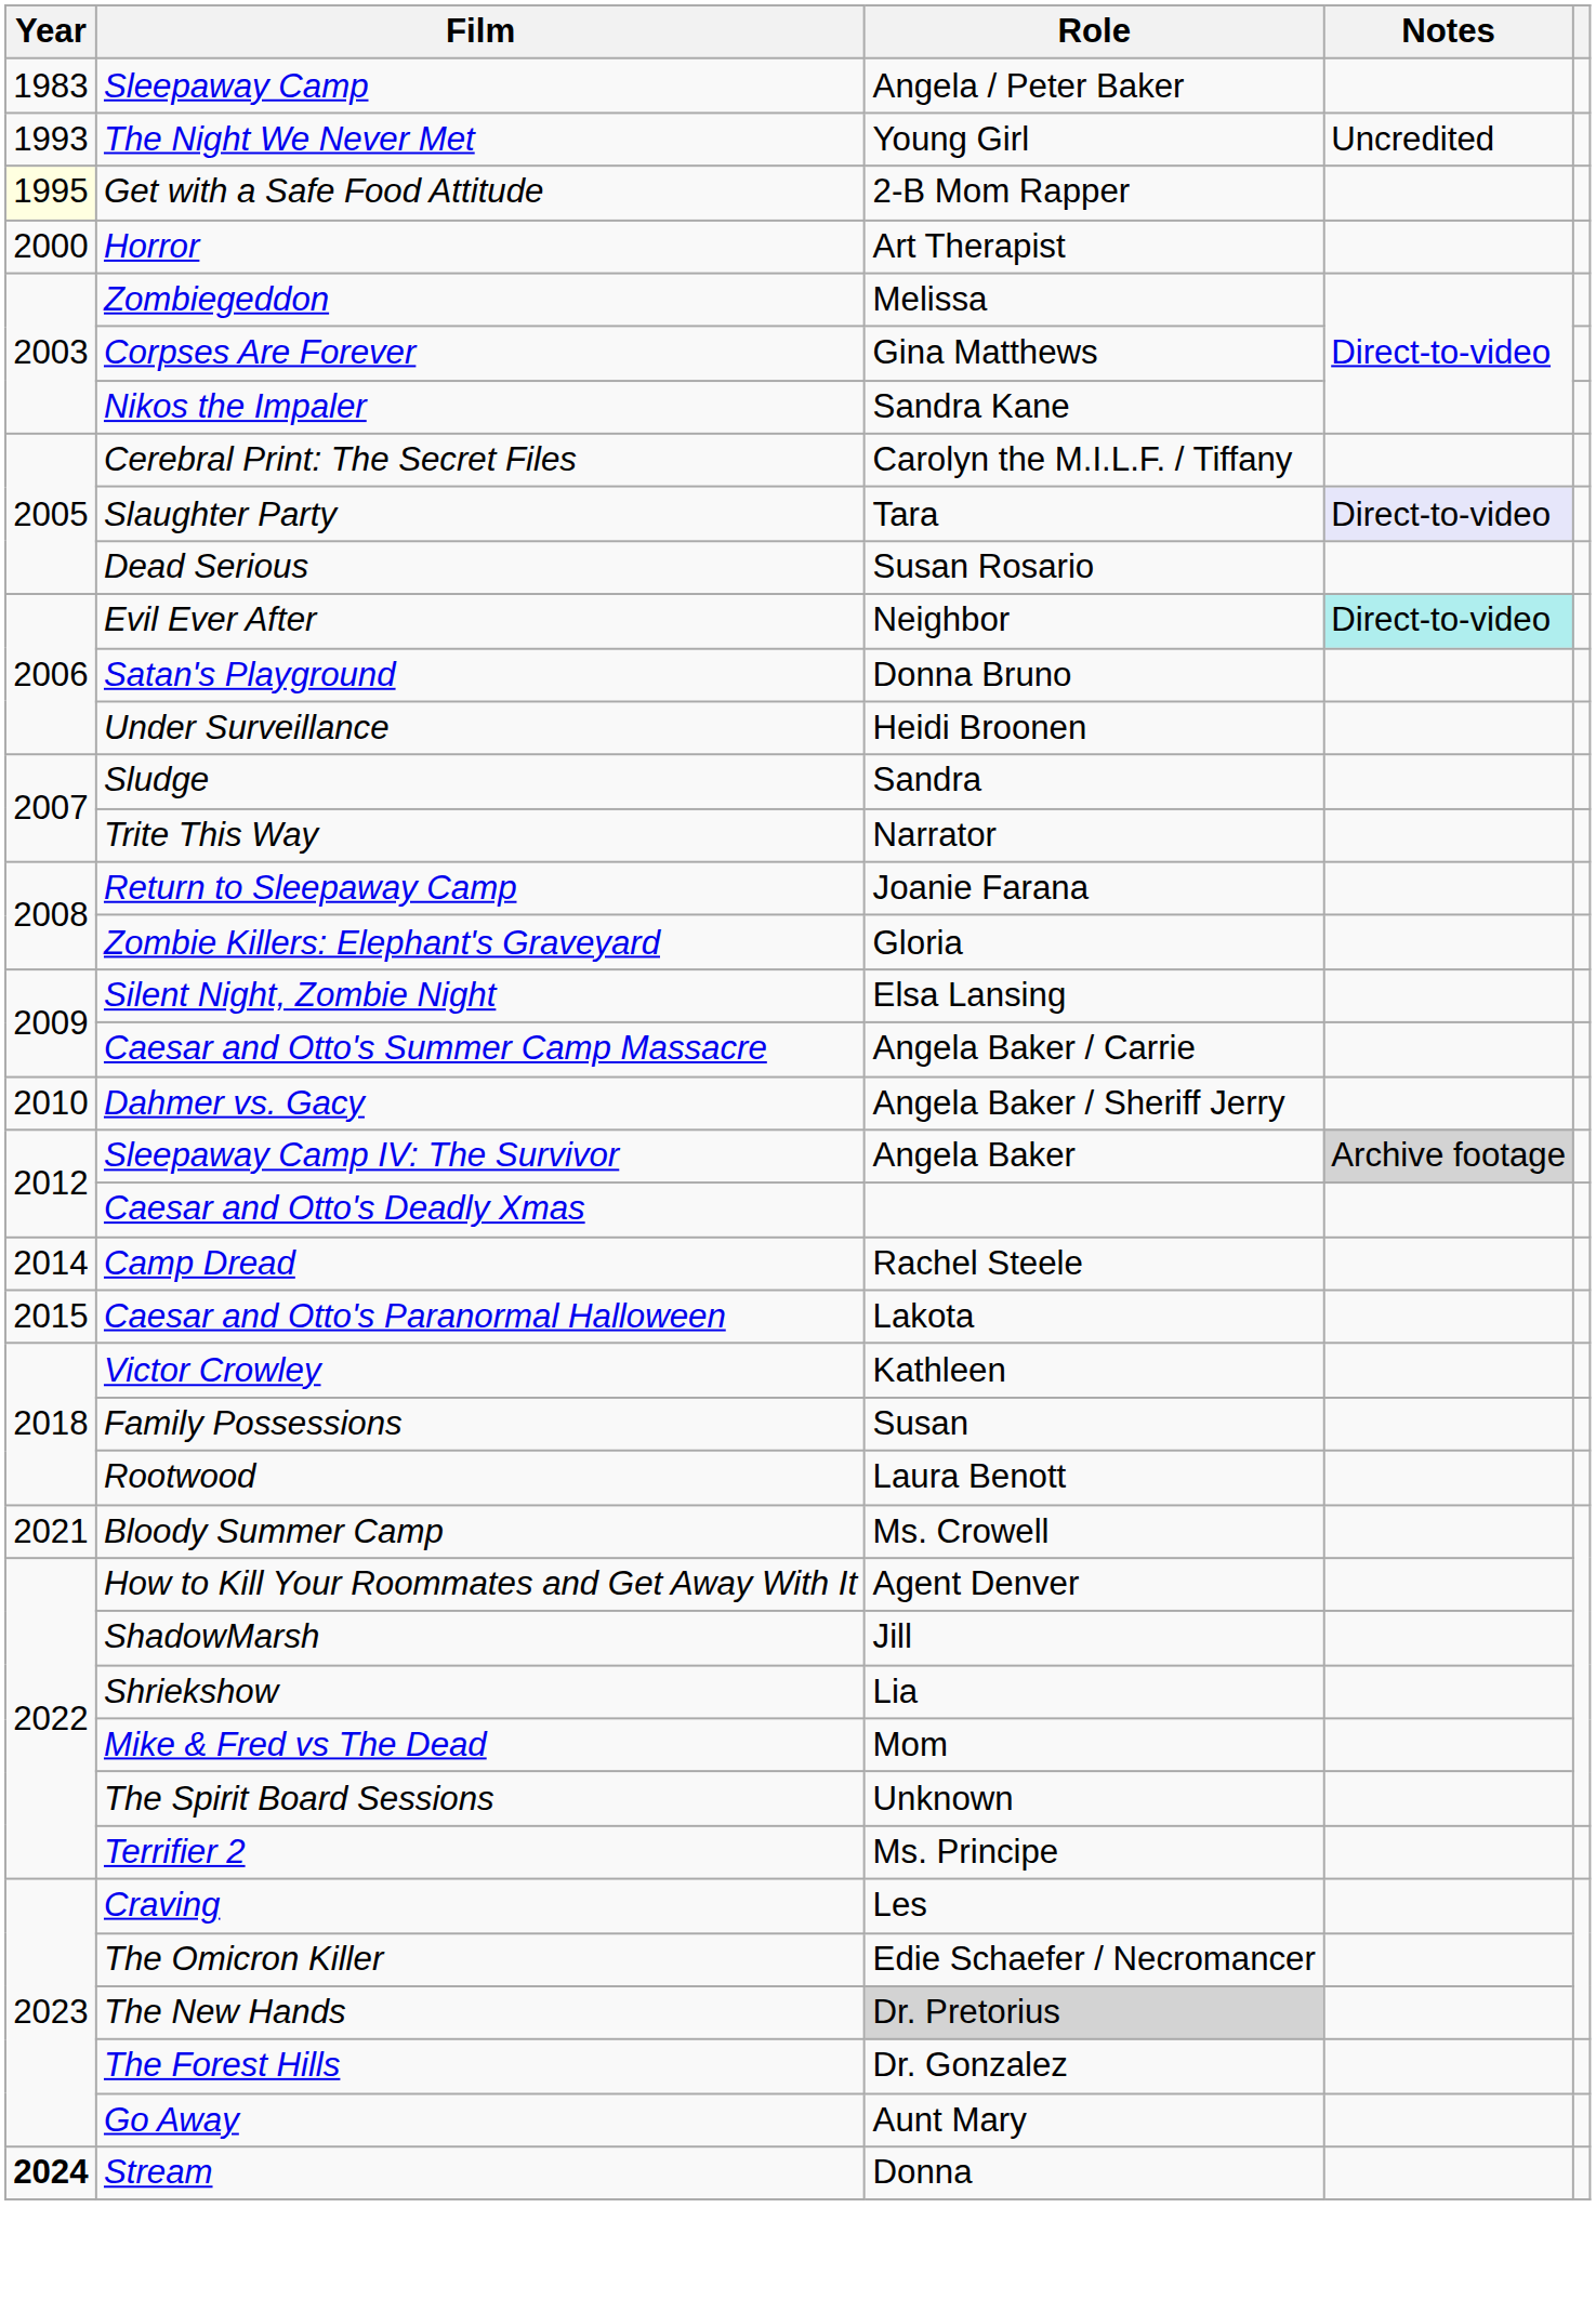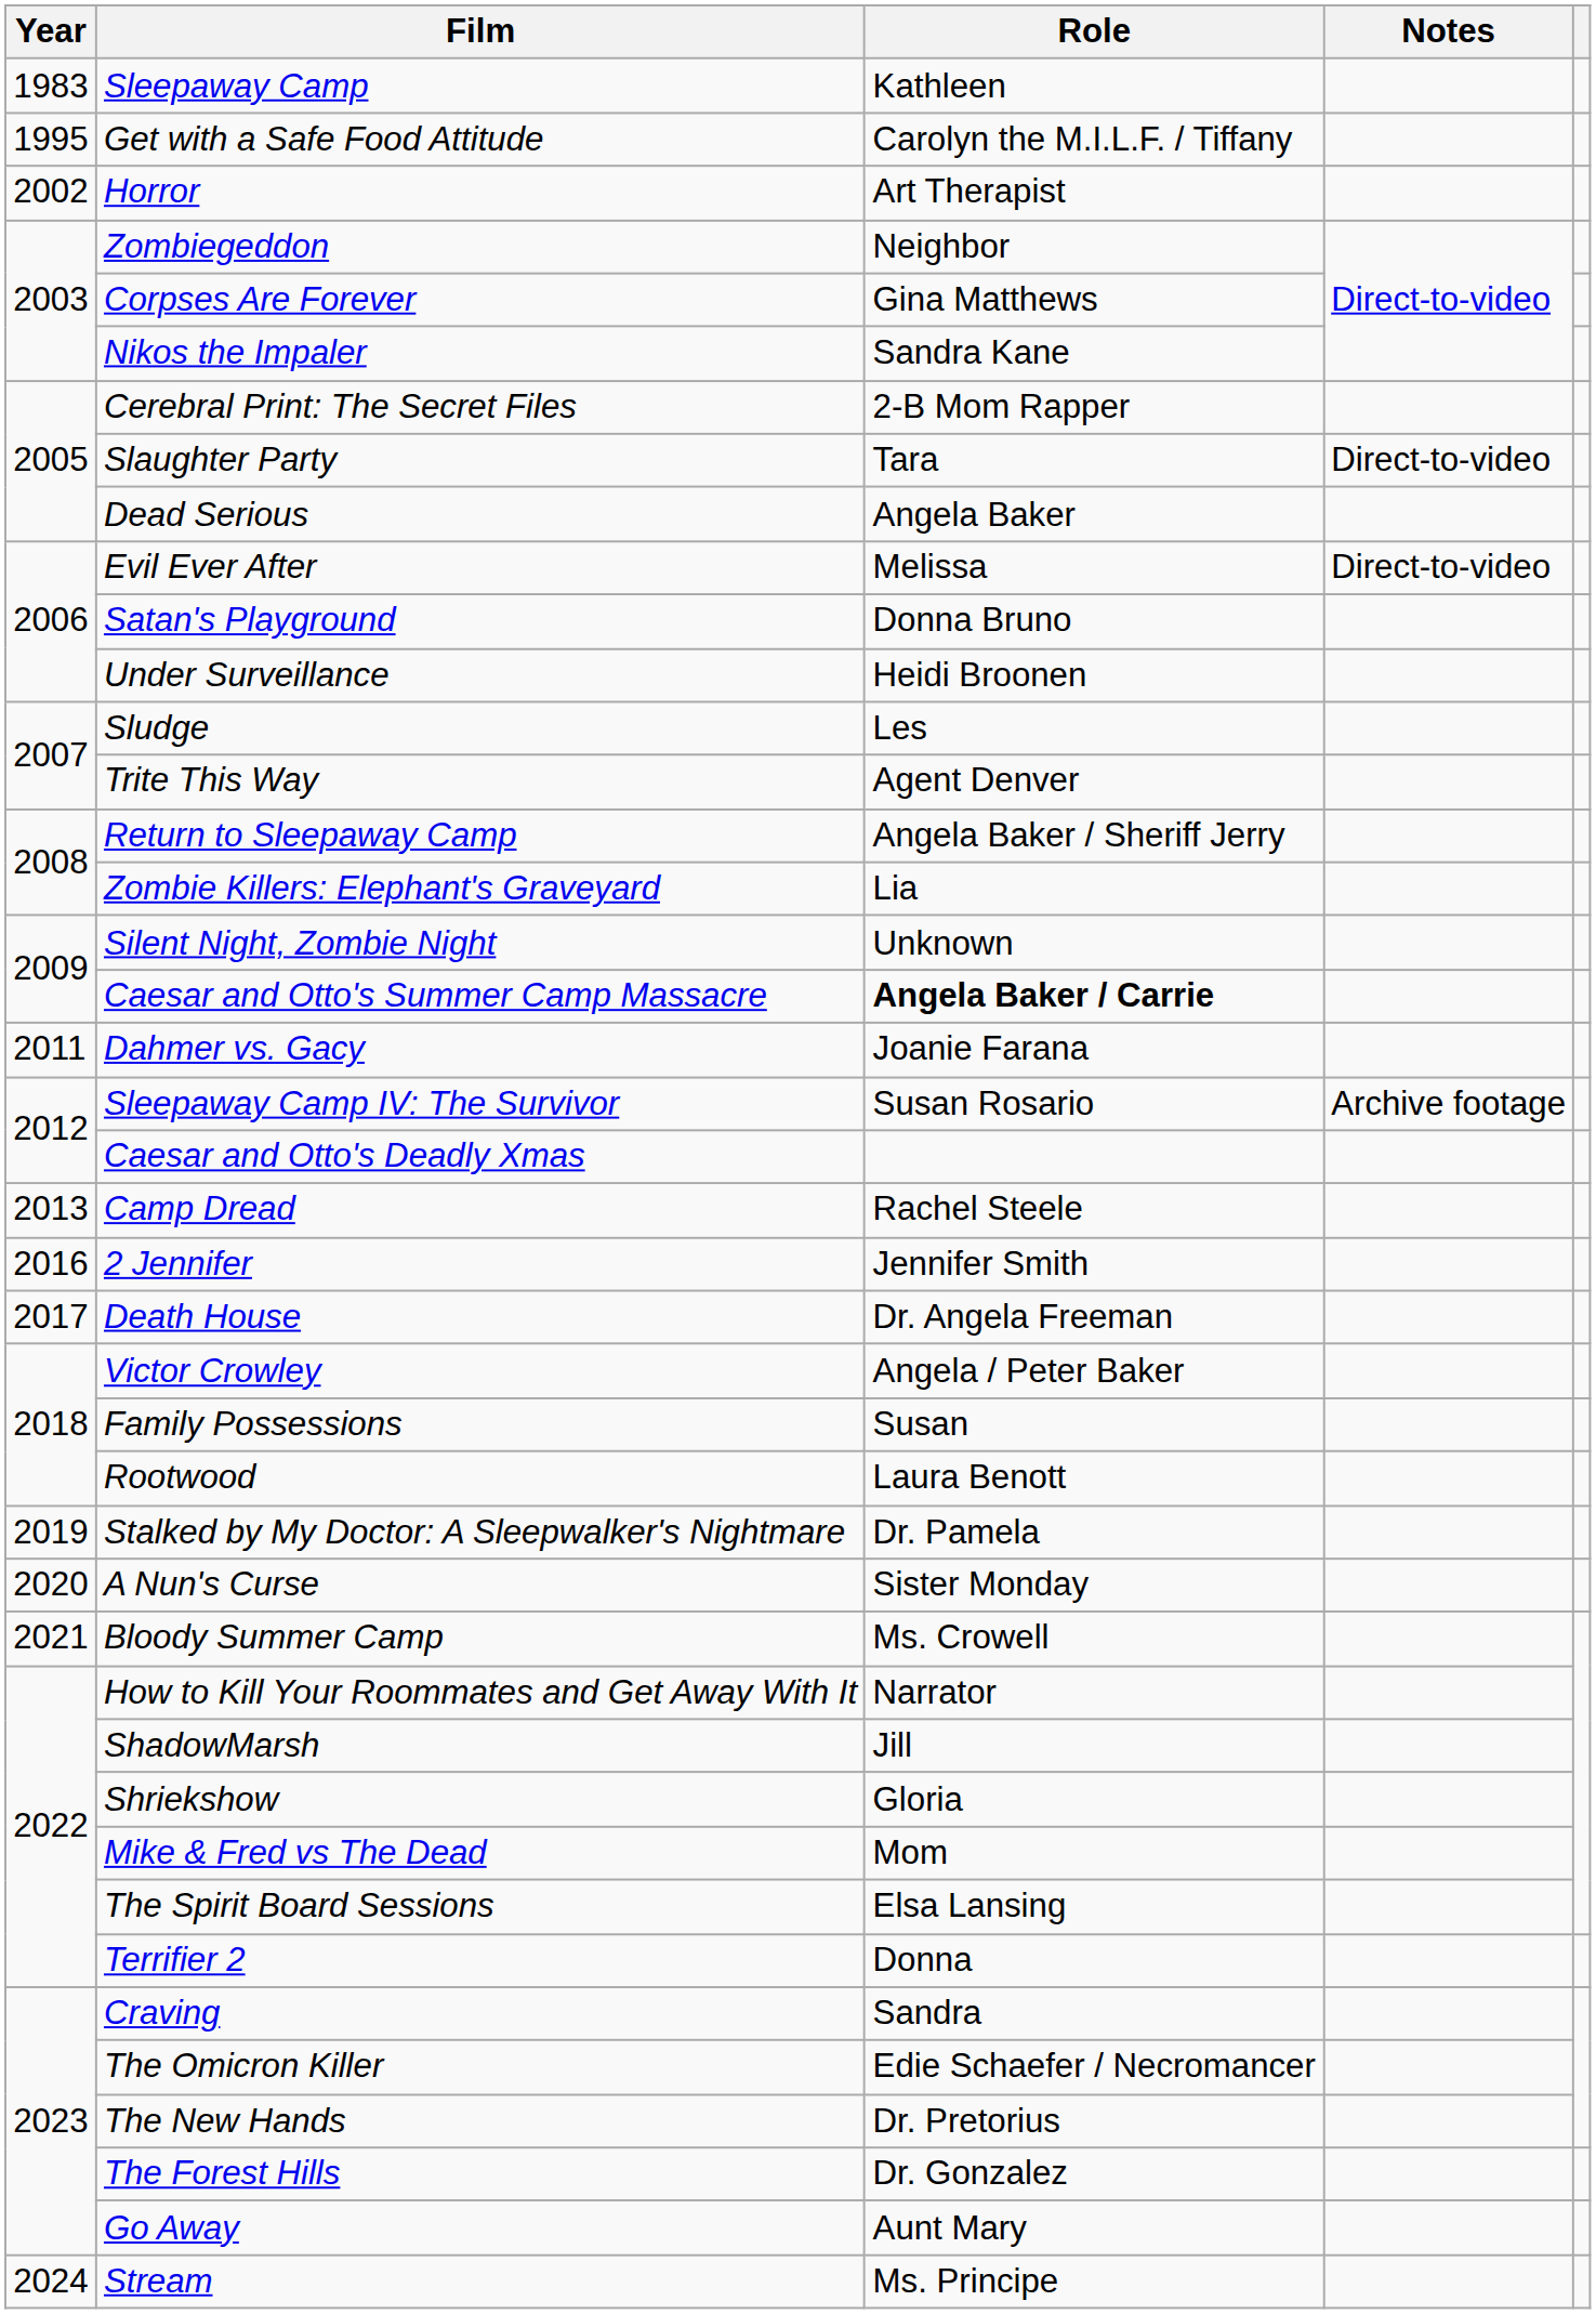 <table class="wikitable">
 <tr>
 <th>Year</th>
 <th>Film</th>
 <th>Role</th>
 <th>Notes</th>
 <th class=unsortable></th>
 </tr>
 <tr>
 <td>1983</td>
 <td><em><a href='#'>Sleepaway Camp</a></em></td>
-<td>Angela / Peter Baker</td>
+<td>Kathleen</td>
 <td></td>
 <td></td>
 </tr>
 <tr>
-<td>1993</td>
-<td><em><a href='#'>The Night We Never Met</a></em></td>
-<td>Young Girl</td>
-<td>Uncredited</td>
-<td></td>
-</tr>
-<tr>
-<td style="background: lightyellow;">1995</td>
+<td>1995</td>
 <td><em>Get with a Safe Food Attitude</em></td>
-<td>2-B Mom Rapper</td>
+<td>Carolyn the M.I.L.F. / Tiffany</td>
 <td></td>
 <td></td>
 </tr>
 <tr>
-<td>2000</td>
+<td>2002</td>
 <td><em><a href='#'>Horror</a></em></td>
 <td>Art Therapist</td>
 <td></td>
 <td></td>
 </tr>
 <tr>
 <td rowspan=3>2003</td>
 <td><em><a href='#'>Zombiegeddon</a></em></td>
-<td>Melissa</td>
+<td>Neighbor</td>
 <td rowspan=3><a href='#'>Direct-to-video</a></td>
 <td></td>
 </tr>
 <tr>
 <td><em><a href='#'>Corpses Are Forever</a></em></td>
 <td>Gina Matthews</td>
 <td></td>
 </tr>
 <tr>
 <td><em><a href='#'>Nikos the Impaler</a></em></td>
 <td>Sandra Kane</td>
 <td></td>
 </tr>
 <tr>
 <td rowspan=3>2005</td>
 <td><em>Cerebral Print: The Secret Files</em></td>
-<td>Carolyn the M.I.L.F. / Tiffany</td>
+<td>2-B Mom Rapper</td>
 <td></td>
 <td></td>
 </tr>
 <tr>
 <td><em>Slaughter Party</em></td>
 <td>Tara</td>
-<td style="background: lavender;">Direct-to-video</td>
+<td>Direct-to-video</td>
 <td></td>
 </tr>
 <tr>
 <td><em>Dead Serious</em></td>
-<td>Susan Rosario</td>
+<td>Angela Baker</td>
 <td></td>
 <td></td>
 </tr>
 <tr>
 <td rowspan=3>2006</td>
 <td><em>Evil Ever After</em></td>
-<td>Neighbor</td>
-<td style="background: paleturquoise;">Direct-to-video</td>
+<td>Melissa</td>
+<td>Direct-to-video</td>
 <td></td>
 </tr>
 <tr>
 <td><em><a href='#'>Satan's Playground</a></em></td>
 <td>Donna Bruno</td>
 <td></td>
 <td></td>
 </tr>
 <tr>
 <td><em>Under Surveillance</em></td>
 <td>Heidi Broonen</td>
 <td></td>
 <td></td>
 </tr>
 <tr>
 <td rowspan=2>2007</td>
 <td><em>Sludge</em></td>
-<td>Sandra</td>
+<td>Les</td>
 <td></td>
 <td></td>
 </tr>
 <tr>
 <td><em>Trite This Way</em></td>
-<td>Narrator</td>
+<td>Agent Denver</td>
 <td></td>
 <td></td>
 </tr>
 <tr>
 <td rowspan=2>2008</td>
 <td><em><a href='#'>Return to Sleepaway Camp</a></em></td>
-<td>Joanie Farana</td>
+<td>Angela Baker / Sheriff Jerry</td>
 <td></td>
 <td></td>
 </tr>
 <tr>
 <td><em><a href='#'>Zombie Killers: Elephant's Graveyard</a></em></td>
-<td>Gloria</td>
+<td>Lia</td>
 <td></td>
 <td></td>
 </tr>
 <tr>
 <td rowspan=2>2009</td>
 <td><em><a href='#'>Silent Night, Zombie Night</a></em></td>
-<td>Elsa Lansing</td>
+<td>Unknown</td>
 <td></td>
 <td></td>
 </tr>
 <tr>
 <td><em><a href='#'>Caesar and Otto's Summer Camp Massacre</a></em></td>
-<td>Angela Baker / Carrie</td>
+<td><strong>Angela Baker / Carrie</strong></td>
 <td></td>
 <td></td>
 </tr>
 <tr>
-<td>2010</td>
+<td>2011</td>
 <td><em><a href='#'>Dahmer vs. Gacy</a></em></td>
-<td>Angela Baker / Sheriff Jerry</td>
+<td>Joanie Farana</td>
 <td></td>
 <td></td>
 </tr>
 <tr>
 <td rowspan="2">2012</td>
 <td><em><a href='#'>Sleepaway Camp IV: The Survivor</a></em></td>
-<td>Angela Baker</td>
-<td style="background: lightgrey;">Archive footage</td>
+<td>Susan Rosario</td>
+<td>Archive footage</td>
 <td></td>
 </tr>
 <tr>
 <td><em><a href='#'>Caesar and Otto's Deadly Xmas</a></em></td>
 <td></td>
 <td></td>
 <td></td>
 </tr>
 <tr>
-<td>2014</td>
+<td>2013</td>
 <td><em><a href='#'>Camp Dread</a></em></td>
 <td>Rachel Steele</td>
 <td></td>
 <td></td>
 </tr>
 <tr>
-<td>2015</td>
-<td><em><a href='#'>Caesar and Otto's Paranormal Halloween</a></em></td>
-<td>Lakota</td>
+<td>2016</td>
+<td><em><a href='#'>2 Jennifer</a></em></td>
+<td>Jennifer Smith</td>
+<td></td>
+<td></td>
+</tr>
+<tr>
+<td>2017</td>
+<td><em><a href='#'>Death House</a></em></td>
+<td>Dr. Angela Freeman</td>
 <td></td>
 <td></td>
 </tr>
 <tr>
 <td rowspan=3>2018</td>
 <td><em><a href='#'>Victor Crowley</a></em></td>
-<td>Kathleen</td>
+<td>Angela / Peter Baker</td>
 <td></td>
 <td></td>
 </tr>
 <tr>
 <td><em>Family Possessions</em></td>
 <td>Susan</td>
 <td></td>
 <td></td>
 </tr>
 <tr>
 <td><em>Rootwood</em></td>
 <td>Laura Benott</td>
 <td></td>
 <td></td>
 </tr>
 <tr>
+<td>2019</td>
+<td><em>Stalked by My Doctor: A Sleepwalker's Nightmare</em></td>
+<td>Dr. Pamela</td>
+<td></td>
+<td></td>
+</tr>
+<tr>
+<td>2020</td>
+<td><em>A Nun's Curse</em></td>
+<td>Sister Monday</td>
+<td></td>
+<td></td>
+</tr>
+<tr>
 <td>2021</td>
 <td><em>Bloody Summer Camp</em></td>
 <td>Ms. Crowell</td>
 <td></td>
 <td rowspan="6"></td>
 </tr>
 <tr>
 <td rowspan="6">2022</td>
 <td><em>How to Kill Your Roommates and Get Away With It</em></td>
-<td>Agent Denver</td>
+<td>Narrator</td>
 <td></td>
 </tr>
 <tr>
 <td><em>ShadowMarsh</em></td>
 <td>Jill</td>
 <td></td>
 </tr>
 <tr>
 <td><em>Shriekshow</em></td>
-<td>Lia</td>
+<td>Gloria</td>
 <td></td>
 </tr>
 <tr>
 <td><em><a href='#'>Mike & Fred vs The Dead</a></em></td>
 <td>Mom</td>
 <td></td>
 </tr>
 <tr>
 <td><em>The Spirit Board Sessions</em></td>
-<td>Unknown</td>
+<td>Elsa Lansing</td>
 <td></td>
 </tr>
 <tr>
 <td><em><a href='#'>Terrifier 2</a></em></td>
-<td>Ms. Principe</td>
+<td>Donna</td>
 <td></td>
 <td></td>
 </tr>
 <tr>
 <td rowspan="5">2023</td>
 <td><em><a href='#'>Craving</a></em></td>
-<td>Les</td>
+<td>Sandra</td>
 <td></td>
 <td rowspan="3"></td>
 </tr>
 <tr>
 <td><em>The Omicron Killer</em></td>
 <td>Edie Schaefer / Necromancer</td>
 <td></td>
 </tr>
 <tr>
 <td><em>The New Hands</em></td>
-<td style="background: lightgrey;">Dr. Pretorius</td>
+<td>Dr. Pretorius</td>
 <td></td>
 </tr>
 <tr>
 <td><em><a href='#'>The Forest Hills</a></em></td>
 <td>Dr. Gonzalez</td>
 <td></td>
 <td></td>
 </tr>
 <tr>
 <td><em><a href='#'>Go Away</a></em></td>
 <td>Aunt Mary</td>
 <td></td>
 <td></td>
 </tr>
 <tr>
-<td><strong>2024</strong></td>
+<td>2024</td>
 <td><em><a href='#'>Stream</a></em></td>
-<td>Donna</td>
+<td>Ms. Principe</td>
 <td></td>
 <td></td>
 </tr>
 </table>
